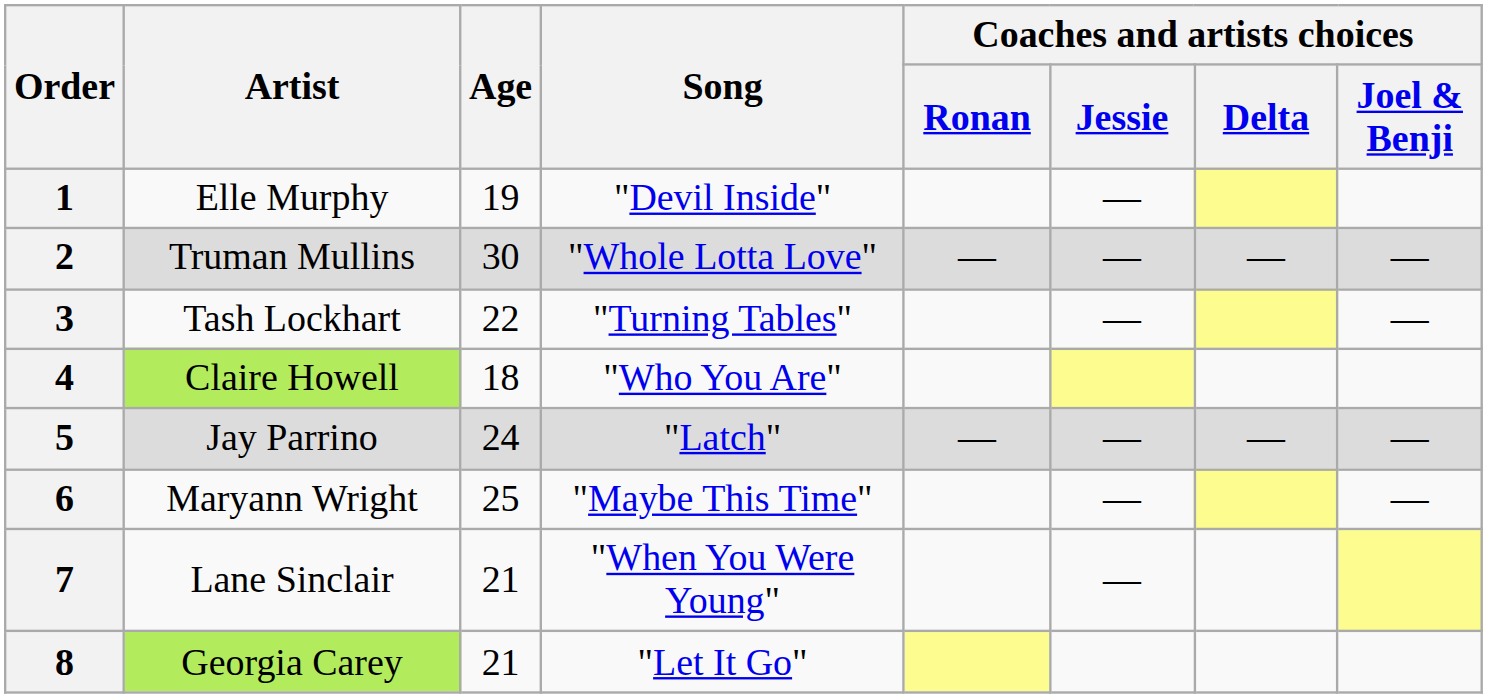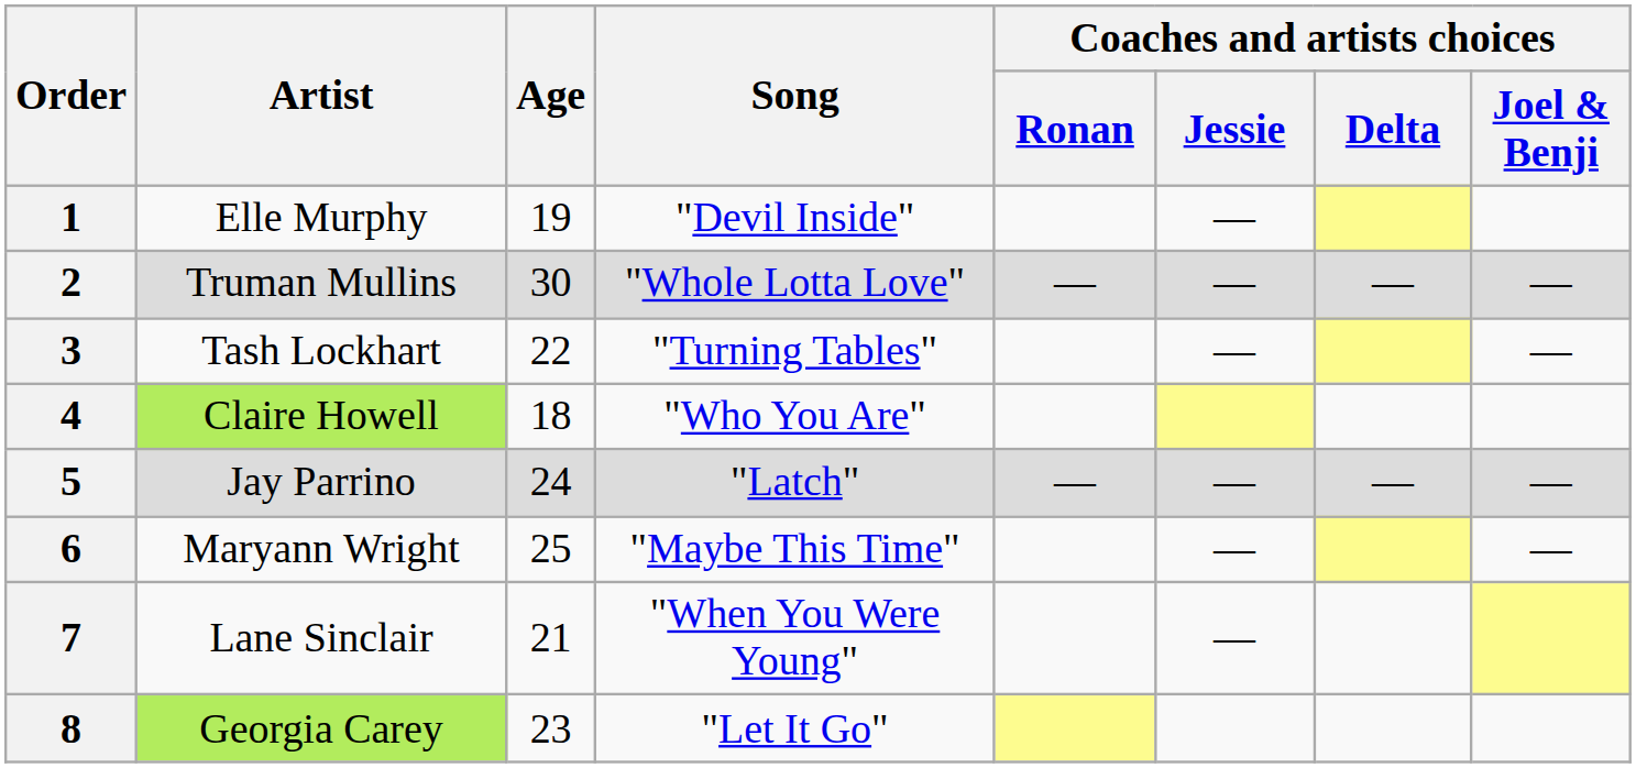 <table class="wikitable" style="text-align:center; width:100%;">
 <tr>
 <th scope="col" rowspan="2" style="width:05%;">Order</th>
 <th scope="col" rowspan="2" style="width:24%;">Artist</th>
 <th scope="col" rowspan="2" style="width:05%;">Age</th>
 <th scope="col" rowspan="2" style="width:26%;">Song</th>
 <th colspan="4" style="width:40%;">Coaches and artists choices</th>
 </tr>
 <tr>
 <th style="width:10%;"><a href='#'>Ronan</a></th>
 <th style="width:10%;"><a href='#'>Jessie</a></th>
 <th style="width:10%;"><a href='#'>Delta</a></th>
 <th style="width:10%;"><a href='#'>Joel & Benji</a></th>
 </tr>
 <tr>
 <th>1</th>
 <td>Elle Murphy</td>
 <td>19</td>
 <td>"<a href='#'>Devil Inside</a>"</td>
 <td> <strong></strong> </td>
 <td>—</td>
 <td style="background-color:#FDFC8F;"> <strong></strong> </td>
 <td> <strong></strong> </td>
 </tr>
 <tr>
 <th>2</th>
 <td style="background-color:#DCDCDC;">Truman Mullins</td>
 <td style="background-color:#DCDCDC;">30</td>
 <td style="background-color:#DCDCDC;">"<a href='#'>Whole Lotta Love</a>"</td>
 <td style="background-color:#DCDCDC;">—</td>
 <td style="background-color:#DCDCDC;">—</td>
 <td style="background-color:#DCDCDC;">—</td>
 <td style="background-color:#DCDCDC;">—</td>
 </tr>
 <tr>
 <th>3</th>
 <td>Tash Lockhart</td>
 <td>22</td>
 <td>"<a href='#'>Turning Tables</a>"</td>
 <td> <strong></strong> </td>
 <td>—</td>
 <td style="background-color:#FDFC8F;"> <strong></strong> </td>
 <td>—</td>
 </tr>
 <tr>
 <th>4</th>
 <td style="background-color:#B2EC5D;">Claire Howell</td>
 <td>18</td>
 <td>"<a href='#'>Who You Are</a>"</td>
 <td> <strong></strong> </td>
 <td style="background-color:#FDFC8F;"> <strong></strong> </td>
 <td> <strong></strong> </td>
 <td> <strong></strong> </td>
 </tr>
 <tr>
 <th>5</th>
 <td style="background-color:#DCDCDC;">Jay Parrino</td>
 <td style="background-color:#DCDCDC;">24</td>
 <td style="background-color:#DCDCDC;">"<a href='#'>Latch</a>"</td>
 <td style="background-color:#DCDCDC;">—</td>
 <td style="background-color:#DCDCDC;">—</td>
 <td style="background-color:#DCDCDC;">—</td>
 <td style="background-color:#DCDCDC;">—</td>
 </tr>
 <tr>
 <th>6</th>
 <td>Maryann Wright</td>
 <td>25</td>
 <td>"<a href='#'>Maybe This Time</a>"</td>
 <td> <strong></strong> </td>
 <td>—</td>
 <td style="background-color:#FDFC8F;"> <strong></strong> </td>
 <td>—</td>
 </tr>
 <tr>
 <th>7</th>
 <td>Lane Sinclair</td>
 <td>21</td>
 <td>"<a href='#'>When You Were Young</a>"</td>
 <td> <strong></strong> </td>
 <td>—</td>
 <td> <strong></strong> </td>
 <td style="background-color:#FDFC8F;"> <strong></strong> </td>
 </tr>
 <tr>
 <th>8</th>
 <td style="background-color:#B2EC5D;">Georgia Carey</td>
-<td>21</td>
+<td>23</td>
 <td>"<a href='#'>Let It Go</a>"</td>
 <td style="background-color:#FDFC8F;"> <strong></strong> </td>
 <td> <strong></strong> </td>
 <td> <strong></strong> </td>
 <td> <strong></strong> </td>
 </tr>
 </table>
